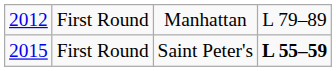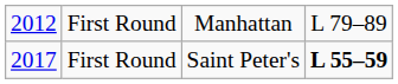 <table class="wikitable">
 <tr align="center">
 <td><a href='#'>2012</a></td>
 <td>First Round</td>
 <td>Manhattan</td>
 <td>L 79–89</td>
 </tr>
 <tr align="center">
-<td><a href='#'>2015</a></td>
+<td><a href='#'>2017</a></td>
 <td>First Round</td>
 <td>Saint Peter's</td>
 <td><strong>L 55–59</strong></td>
 </tr>
 </table>
